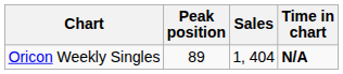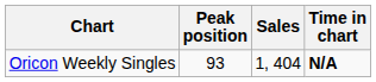 <table class="wikitable">
 <tr>
 <th>Chart</th>
 <th>Peak<br>position</th>
 <th>Sales</th>
 <th>Time in<br>chart</th>
 </tr>
 <tr>
 <td><a href='#'>Oricon</a> Weekly Singles</td>
-<td style="text-align:center;">89</td>
+<td style="text-align:center;">93</td>
 <td>1, 404</td>
 <td><strong>N/A</strong></td>
 </tr>
 </table>
